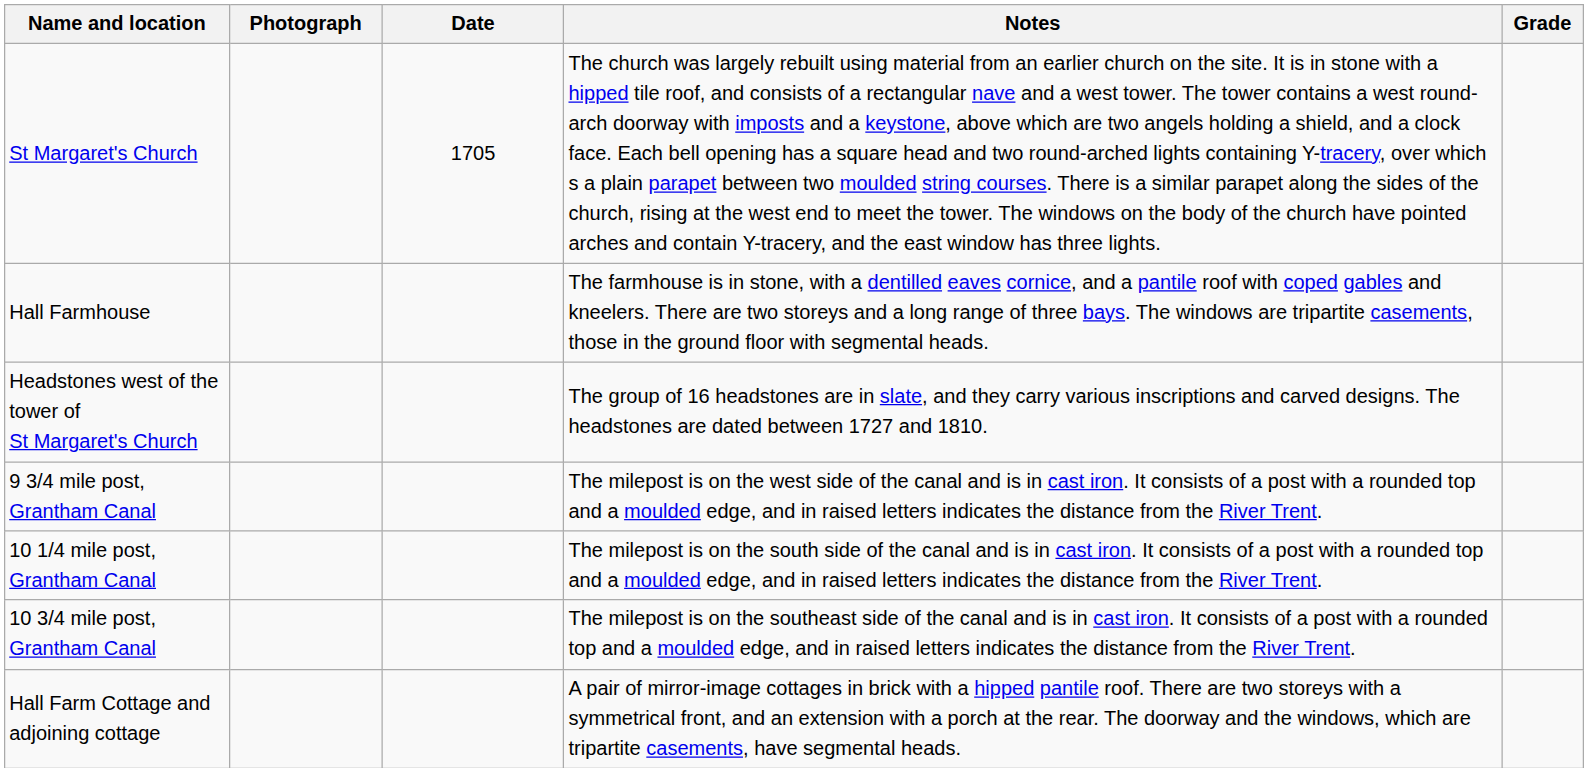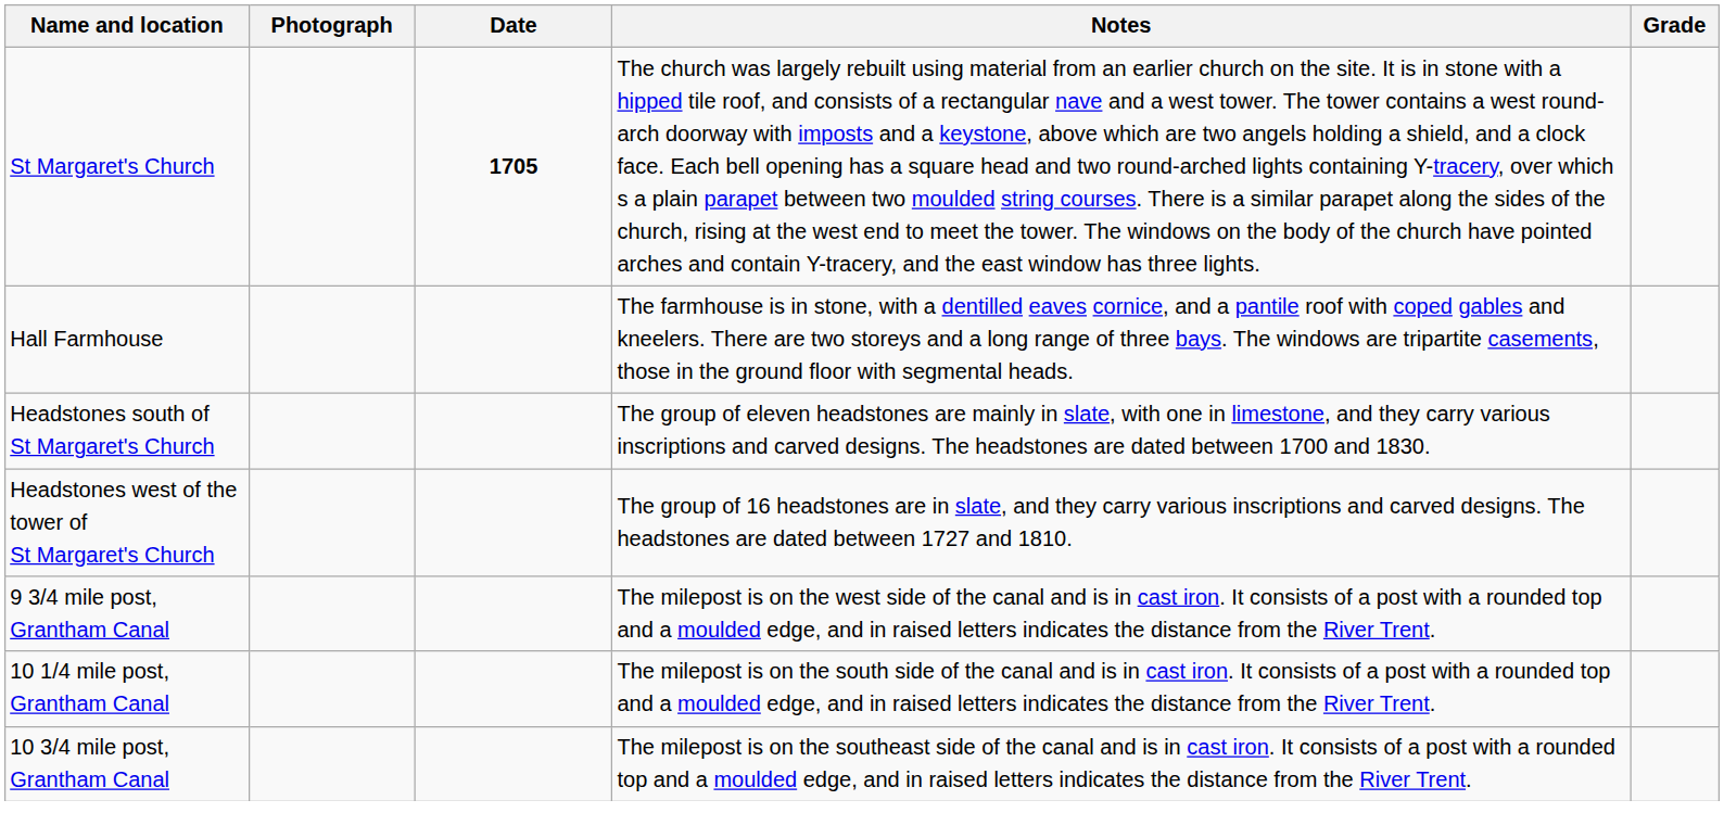 <table class="wikitable sortable plainrowheaders" style="width:100%; border:0px; text-align:left; line-height:150%">
 <tr>
 <th scope="col"  style="width:150px">Name and location</th>
 <th scope="col"  style="width:100px" class="unsortable">Photograph</th>
 <th scope="col"  style="width:120px">Date</th>
 <th scope="col"  style="width:650px" class="unsortable">Notes</th>
 <th scope="col"  style="width:50px">Grade</th>
 </tr>
 <tr>
 <td><a href='#'>St Margaret's Church</a><br><small></small></td>
 <td></td>
-<td align="center">1705</td>
+<td align="center"><strong>1705</strong></td>
 <td>The church was largely rebuilt using material from an earlier church on the site.  It is in stone with a <a href='#'>hipped</a> tile roof, and consists of a rectangular <a href='#'>nave</a> and a west tower.  The tower contains a west round-arch doorway with <a href='#'>imposts</a> and a <a href='#'>keystone</a>, above which are two angels holding a shield, and a clock face.  Each bell opening has a square head and two round-arched lights containing Y-<a href='#'>tracery</a>, over which s a plain <a href='#'>parapet</a> between two <a href='#'>moulded</a> <a href='#'>string courses</a>.  There is a similar parapet along the sides of the church, rising at the west end to meet the tower.  The windows on the body of the church have pointed arches and contain Y-tracery, and the east window has three lights.</td>
 <td align="center" ></td>
 </tr>
 <tr>
 <td>Hall Farmhouse<br><small></small></td>
 <td></td>
 <td align="center"></td>
 <td>The farmhouse is in stone, with a <a href='#'>dentilled</a> <a href='#'>eaves</a> <a href='#'>cornice</a>, and a <a href='#'>pantile</a> roof with <a href='#'>coped</a> <a href='#'>gables</a> and kneelers.  There are two storeys and a long range of three <a href='#'>bays</a>.  The windows are tripartite <a href='#'>casements</a>, those in the ground floor with segmental heads.</td>
+<td align="center" ></td>
+</tr>
+<tr>
+<td>Headstones south of<br><a href='#'>St Margaret's Church</a><br><small></small></td>
+<td></td>
+<td align="center"></td>
+<td>The group of eleven headstones are mainly in <a href='#'>slate</a>, with one in <a href='#'>limestone</a>, and they carry various inscriptions and carved designs.  The headstones are dated between 1700 and 1830.</td>
 <td align="center" ></td>
 </tr>
 <tr>
 <td>Headstones west of the tower of<br><a href='#'>St Margaret's Church</a><br><small></small></td>
 <td></td>
 <td align="center"></td>
 <td>The group of 16 headstones are in <a href='#'>slate</a>, and they carry various inscriptions and carved designs.  The headstones are dated between 1727 and 1810.</td>
 <td align="center" ></td>
 </tr>
 <tr>
 <td>9 3/4 mile post, <a href='#'>Grantham Canal</a><br><small></small></td>
 <td></td>
 <td align="center"></td>
 <td>The milepost is on the west side of the canal and is in <a href='#'>cast iron</a>.  It consists of a post with a rounded top and a <a href='#'>moulded</a> edge, and in raised letters indicates the distance from the <a href='#'>River Trent</a>.</td>
 <td align="center" ></td>
 </tr>
 <tr>
 <td>10 1/4 mile post, <a href='#'>Grantham Canal</a><br><small></small></td>
 <td></td>
 <td align="center"></td>
 <td>The milepost is on the south side of the canal and is in <a href='#'>cast iron</a>.  It consists of a post with a rounded top and a <a href='#'>moulded</a> edge, and in raised letters indicates the distance from the <a href='#'>River Trent</a>.</td>
 <td align="center" ></td>
 </tr>
 <tr>
 <td>10 3/4 mile post, <a href='#'>Grantham Canal</a><br><small></small></td>
 <td></td>
 <td align="center"></td>
 <td>The milepost is on the southeast side of the canal and is in <a href='#'>cast iron</a>.  It consists of a post with a rounded top and a <a href='#'>moulded</a> edge, and in raised letters indicates the distance from the <a href='#'>River Trent</a>.</td>
 <td align="center" ></td>
 </tr>
 <tr>
-<td>Hall Farm Cottage and adjoining cottage<br><small></small></td>
-<td></td>
-<td align="center"></td>
-<td>A pair of mirror-image cottages in brick with a <a href='#'>hipped</a> <a href='#'>pantile</a> roof.  There are two storeys with a symmetrical front, and an extension with a porch at the rear.  The doorway and the windows, which are tripartite <a href='#'>casements</a>, have segmental heads.</td>
-<td align="center" ></td>
-</tr>
-<tr>
 </tr>
 </table>
